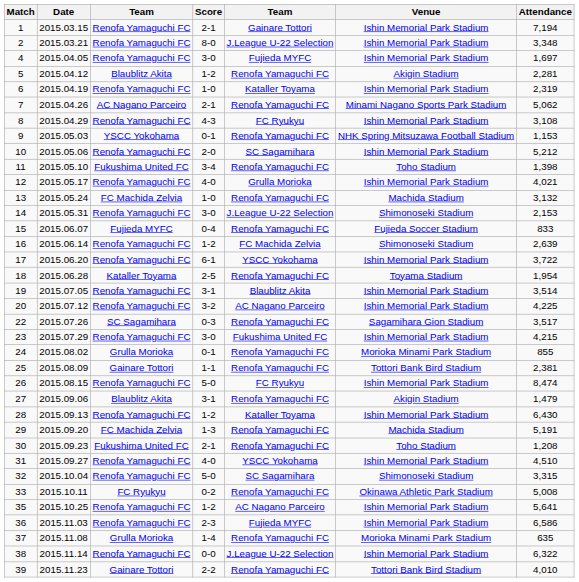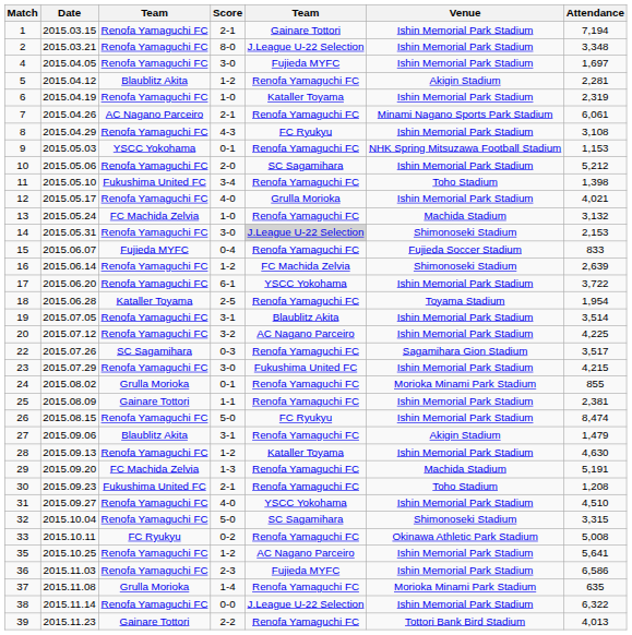 <table class="wikitable" style="text-align:center;">
 <tr>
 <th>Match</th>
 <th>Date</th>
 <th>Team</th>
 <th>Score</th>
 <th>Team</th>
 <th>Venue</th>
 <th>Attendance</th>
 </tr>
 <tr>
 <td>1</td>
 <td>2015.03.15</td>
 <td><a href='#'>Renofa Yamaguchi FC</a></td>
 <td>2-1</td>
 <td><a href='#'>Gainare Tottori</a></td>
 <td><a href='#'>Ishin Memorial Park Stadium</a></td>
 <td>7,194</td>
 </tr>
 <tr>
 <td>2</td>
 <td>2015.03.21</td>
 <td><a href='#'>Renofa Yamaguchi FC</a></td>
 <td>8-0</td>
 <td><a href='#'>J.League U-22 Selection</a></td>
 <td><a href='#'>Ishin Memorial Park Stadium</a></td>
 <td>3,348</td>
 </tr>
 <tr>
 <td>4</td>
 <td>2015.04.05</td>
 <td><a href='#'>Renofa Yamaguchi FC</a></td>
 <td>3-0</td>
 <td><a href='#'>Fujieda MYFC</a></td>
 <td><a href='#'>Ishin Memorial Park Stadium</a></td>
 <td>1,697</td>
 </tr>
 <tr>
 <td>5</td>
 <td>2015.04.12</td>
 <td><a href='#'>Blaublitz Akita</a></td>
 <td>1-2</td>
 <td><a href='#'>Renofa Yamaguchi FC</a></td>
 <td><a href='#'>Akigin Stadium</a></td>
 <td>2,281</td>
 </tr>
 <tr>
 <td>6</td>
 <td>2015.04.19</td>
 <td><a href='#'>Renofa Yamaguchi FC</a></td>
 <td>1-0</td>
 <td><a href='#'>Kataller Toyama</a></td>
 <td><a href='#'>Ishin Memorial Park Stadium</a></td>
 <td>2,319</td>
 </tr>
 <tr>
 <td>7</td>
 <td>2015.04.26</td>
 <td><a href='#'>AC Nagano Parceiro</a></td>
 <td>2-1</td>
 <td><a href='#'>Renofa Yamaguchi FC</a></td>
 <td><a href='#'>Minami Nagano Sports Park Stadium</a></td>
-<td>5,062</td>
+<td>6,061</td>
 </tr>
 <tr>
 <td>8</td>
 <td>2015.04.29</td>
 <td><a href='#'>Renofa Yamaguchi FC</a></td>
 <td>4-3</td>
 <td><a href='#'>FC Ryukyu</a></td>
 <td><a href='#'>Ishin Memorial Park Stadium</a></td>
 <td>3,108</td>
 </tr>
 <tr>
 <td>9</td>
 <td>2015.05.03</td>
 <td><a href='#'>YSCC Yokohama</a></td>
 <td>0-1</td>
 <td><a href='#'>Renofa Yamaguchi FC</a></td>
 <td><a href='#'>NHK Spring Mitsuzawa Football Stadium</a></td>
 <td>1,153</td>
 </tr>
 <tr>
 <td>10</td>
 <td>2015.05.06</td>
 <td><a href='#'>Renofa Yamaguchi FC</a></td>
 <td>2-0</td>
 <td><a href='#'>SC Sagamihara</a></td>
 <td><a href='#'>Ishin Memorial Park Stadium</a></td>
 <td>5,212</td>
 </tr>
 <tr>
 <td>11</td>
 <td>2015.05.10</td>
 <td><a href='#'>Fukushima United FC</a></td>
 <td>3-4</td>
 <td><a href='#'>Renofa Yamaguchi FC</a></td>
 <td><a href='#'>Toho Stadium</a></td>
 <td>1,398</td>
 </tr>
 <tr>
 <td>12</td>
 <td>2015.05.17</td>
 <td><a href='#'>Renofa Yamaguchi FC</a></td>
 <td>4-0</td>
 <td><a href='#'>Grulla Morioka</a></td>
 <td><a href='#'>Ishin Memorial Park Stadium</a></td>
 <td>4,021</td>
 </tr>
 <tr>
 <td>13</td>
 <td>2015.05.24</td>
 <td><a href='#'>FC Machida Zelvia</a></td>
 <td>1-0</td>
 <td><a href='#'>Renofa Yamaguchi FC</a></td>
 <td><a href='#'>Machida Stadium</a></td>
 <td>3,132</td>
 </tr>
 <tr>
 <td>14</td>
 <td>2015.05.31</td>
 <td><a href='#'>Renofa Yamaguchi FC</a></td>
 <td>3-0</td>
-<td><a href='#'>J.League U-22 Selection</a></td>
+<td style="background: lightgrey;"><a href='#'>J.League U-22 Selection</a></td>
 <td><a href='#'>Shimonoseki Stadium</a></td>
 <td>2,153</td>
 </tr>
 <tr>
 <td>15</td>
 <td>2015.06.07</td>
 <td><a href='#'>Fujieda MYFC</a></td>
 <td>0-4</td>
 <td><a href='#'>Renofa Yamaguchi FC</a></td>
 <td><a href='#'>Fujieda Soccer Stadium</a></td>
 <td>833</td>
 </tr>
 <tr>
 <td>16</td>
 <td>2015.06.14</td>
 <td><a href='#'>Renofa Yamaguchi FC</a></td>
 <td>1-2</td>
 <td><a href='#'>FC Machida Zelvia</a></td>
 <td><a href='#'>Shimonoseki Stadium</a></td>
 <td>2,639</td>
 </tr>
 <tr>
 <td>17</td>
 <td>2015.06.20</td>
 <td><a href='#'>Renofa Yamaguchi FC</a></td>
 <td>6-1</td>
 <td><a href='#'>YSCC Yokohama</a></td>
 <td><a href='#'>Ishin Memorial Park Stadium</a></td>
 <td>3,722</td>
 </tr>
 <tr>
 <td>18</td>
 <td>2015.06.28</td>
 <td><a href='#'>Kataller Toyama</a></td>
 <td>2-5</td>
 <td><a href='#'>Renofa Yamaguchi FC</a></td>
 <td><a href='#'>Toyama Stadium</a></td>
 <td>1,954</td>
 </tr>
 <tr>
 <td>19</td>
 <td>2015.07.05</td>
 <td><a href='#'>Renofa Yamaguchi FC</a></td>
 <td>3-1</td>
 <td><a href='#'>Blaublitz Akita</a></td>
 <td><a href='#'>Ishin Memorial Park Stadium</a></td>
 <td>3,514</td>
 </tr>
 <tr>
 <td>20</td>
 <td>2015.07.12</td>
 <td><a href='#'>Renofa Yamaguchi FC</a></td>
 <td>3-2</td>
 <td><a href='#'>AC Nagano Parceiro</a></td>
 <td><a href='#'>Ishin Memorial Park Stadium</a></td>
 <td>4,225</td>
 </tr>
 <tr>
 <td>22</td>
 <td>2015.07.26</td>
 <td><a href='#'>SC Sagamihara</a></td>
 <td>0-3</td>
 <td><a href='#'>Renofa Yamaguchi FC</a></td>
 <td><a href='#'>Sagamihara Gion Stadium</a></td>
 <td>3,517</td>
 </tr>
 <tr>
 <td>23</td>
 <td>2015.07.29</td>
 <td><a href='#'>Renofa Yamaguchi FC</a></td>
 <td>3-0</td>
 <td><a href='#'>Fukushima United FC</a></td>
 <td><a href='#'>Ishin Memorial Park Stadium</a></td>
 <td>4,215</td>
 </tr>
 <tr>
 <td>24</td>
 <td>2015.08.02</td>
 <td><a href='#'>Grulla Morioka</a></td>
 <td>0-1</td>
 <td><a href='#'>Renofa Yamaguchi FC</a></td>
 <td><a href='#'>Morioka Minami Park Stadium</a></td>
 <td>855</td>
 </tr>
 <tr>
 <td>25</td>
 <td>2015.08.09</td>
 <td><a href='#'>Gainare Tottori</a></td>
 <td>1-1</td>
 <td><a href='#'>Renofa Yamaguchi FC</a></td>
-<td><a href='#'>Tottori Bank Bird Stadium</a></td>
+<td><a href='#'>Ishin Memorial Park Stadium</a></td>
 <td>2,381</td>
 </tr>
 <tr>
 <td>26</td>
 <td>2015.08.15</td>
 <td><a href='#'>Renofa Yamaguchi FC</a></td>
 <td>5-0</td>
 <td><a href='#'>FC Ryukyu</a></td>
 <td><a href='#'>Ishin Memorial Park Stadium</a></td>
 <td>8,474</td>
 </tr>
 <tr>
 <td>27</td>
 <td>2015.09.06</td>
 <td><a href='#'>Blaublitz Akita</a></td>
 <td>3-1</td>
 <td><a href='#'>Renofa Yamaguchi FC</a></td>
 <td><a href='#'>Akigin Stadium</a></td>
 <td>1,479</td>
 </tr>
 <tr>
 <td>28</td>
 <td>2015.09.13</td>
 <td><a href='#'>Renofa Yamaguchi FC</a></td>
 <td>1-2</td>
 <td><a href='#'>Kataller Toyama</a></td>
 <td><a href='#'>Ishin Memorial Park Stadium</a></td>
-<td>6,430</td>
+<td>4,630</td>
 </tr>
 <tr>
 <td>29</td>
 <td>2015.09.20</td>
 <td><a href='#'>FC Machida Zelvia</a></td>
 <td>1-3</td>
 <td><a href='#'>Renofa Yamaguchi FC</a></td>
 <td><a href='#'>Machida Stadium</a></td>
 <td>5,191</td>
 </tr>
 <tr>
 <td>30</td>
 <td>2015.09.23</td>
 <td><a href='#'>Fukushima United FC</a></td>
 <td>2-1</td>
 <td><a href='#'>Renofa Yamaguchi FC</a></td>
 <td><a href='#'>Toho Stadium</a></td>
 <td>1,208</td>
 </tr>
 <tr>
 <td>31</td>
 <td>2015.09.27</td>
 <td><a href='#'>Renofa Yamaguchi FC</a></td>
 <td>4-0</td>
 <td><a href='#'>YSCC Yokohama</a></td>
 <td><a href='#'>Ishin Memorial Park Stadium</a></td>
 <td>4,510</td>
 </tr>
 <tr>
 <td>32</td>
 <td>2015.10.04</td>
 <td><a href='#'>Renofa Yamaguchi FC</a></td>
 <td>5-0</td>
 <td><a href='#'>SC Sagamihara</a></td>
 <td><a href='#'>Shimonoseki Stadium</a></td>
 <td>3,315</td>
 </tr>
 <tr>
 <td>33</td>
 <td>2015.10.11</td>
 <td><a href='#'>FC Ryukyu</a></td>
 <td>0-2</td>
 <td><a href='#'>Renofa Yamaguchi FC</a></td>
 <td><a href='#'>Okinawa Athletic Park Stadium</a></td>
 <td>5,008</td>
 </tr>
 <tr>
 <td>35</td>
 <td>2015.10.25</td>
 <td><a href='#'>Renofa Yamaguchi FC</a></td>
 <td>1-2</td>
 <td><a href='#'>AC Nagano Parceiro</a></td>
 <td><a href='#'>Ishin Memorial Park Stadium</a></td>
 <td>5,641</td>
 </tr>
 <tr>
 <td>36</td>
 <td>2015.11.03</td>
 <td><a href='#'>Renofa Yamaguchi FC</a></td>
 <td>2-3</td>
 <td><a href='#'>Fujieda MYFC</a></td>
 <td><a href='#'>Ishin Memorial Park Stadium</a></td>
 <td>6,586</td>
 </tr>
 <tr>
 <td>37</td>
 <td>2015.11.08</td>
 <td><a href='#'>Grulla Morioka</a></td>
 <td>1-4</td>
 <td><a href='#'>Renofa Yamaguchi FC</a></td>
 <td><a href='#'>Morioka Minami Park Stadium</a></td>
 <td>635</td>
 </tr>
 <tr>
 <td>38</td>
 <td>2015.11.14</td>
 <td><a href='#'>Renofa Yamaguchi FC</a></td>
 <td>0-0</td>
 <td><a href='#'>J.League U-22 Selection</a></td>
 <td><a href='#'>Ishin Memorial Park Stadium</a></td>
 <td>6,322</td>
 </tr>
 <tr>
 <td>39</td>
 <td>2015.11.23</td>
 <td><a href='#'>Gainare Tottori</a></td>
 <td>2-2</td>
 <td><a href='#'>Renofa Yamaguchi FC</a></td>
 <td><a href='#'>Tottori Bank Bird Stadium</a></td>
-<td>4,010</td>
+<td>4,013</td>
 </tr>
 </table>
